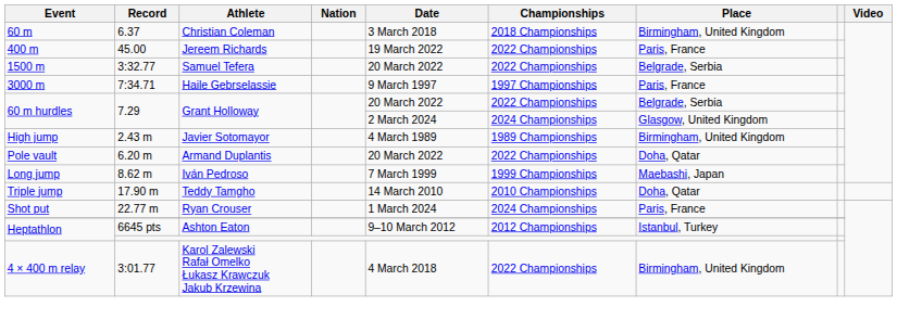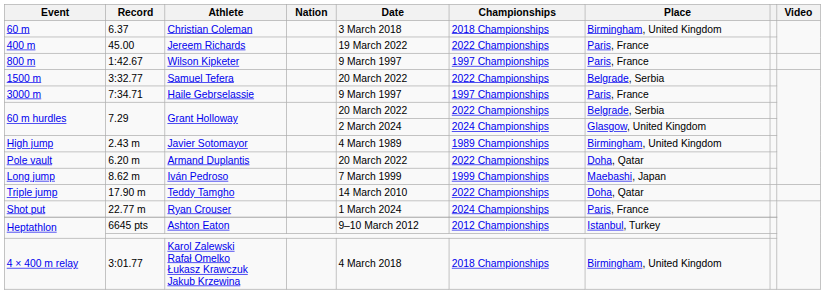 <table class="wikitable" style="font-size:95%; width: 95%">
 <tr>
 <th>Event</th>
 <th>Record</th>
 <th>Athlete</th>
 <th>Nation</th>
 <th>Date</th>
 <th>Championships</th>
 <th>Place</th>
 <th></th>
 <th>Video</th>
 </tr>
 <tr>
 <td><a href='#'>60 m</a></td>
 <td>6.37</td>
 <td><a href='#'>Christian Coleman</a></td>
 <td></td>
 <td>3 March 2018</td>
 <td><a href='#'>2018 Championships</a></td>
 <td><a href='#'>Birmingham</a>, United Kingdom</td>
 <td></td>
 </tr>
 <tr>
 <td><a href='#'>400 m</a></td>
 <td>45.00</td>
 <td><a href='#'>Jereem Richards</a></td>
 <td></td>
 <td>19 March 2022</td>
 <td><a href='#'>2022 Championships</a></td>
 <td><a href='#'>Paris</a>, France</td>
+<td></td>
+</tr>
+<tr>
+<td><a href='#'>800 m</a></td>
+<td>1:42.67</td>
+<td><a href='#'>Wilson Kipketer</a></td>
+<td></td>
+<td>9 March 1997</td>
+<td><a href='#'>1997 Championships</a></td>
+<td><a href='#'>Paris</a>, France</td>
+<td></td>
 <td></td>
 </tr>
 <tr>
 <td><a href='#'>1500 m</a></td>
 <td>3:32.77</td>
 <td><a href='#'>Samuel Tefera</a></td>
 <td></td>
 <td>20 March 2022</td>
 <td><a href='#'>2022 Championships</a></td>
 <td><a href='#'>Belgrade</a>, Serbia</td>
 <td></td>
 </tr>
 <tr>
 <td><a href='#'>3000 m</a></td>
 <td>7:34.71</td>
 <td><a href='#'>Haile Gebrselassie</a></td>
 <td></td>
 <td>9 March 1997</td>
 <td><a href='#'>1997 Championships</a></td>
 <td><a href='#'>Paris</a>, France</td>
 <td></td>
 </tr>
 <tr>
 <td rowspan=2><a href='#'>60 m hurdles</a></td>
 <td rowspan=2>7.29</td>
 <td rowspan=2><a href='#'>Grant Holloway</a></td>
 <td rowspan=2></td>
 <td>20 March 2022</td>
 <td><a href='#'>2022 Championships</a></td>
 <td><a href='#'>Belgrade</a>, Serbia</td>
 <td></td>
 </tr>
 <tr>
 <td>2 March 2024</td>
 <td><a href='#'>2024 Championships</a></td>
 <td><a href='#'>Glasgow</a>, United Kingdom</td>
 <td></td>
 </tr>
 <tr>
 <td><a href='#'>High jump</a></td>
 <td>2.43 m</td>
 <td><a href='#'>Javier Sotomayor</a></td>
 <td></td>
 <td>4 March 1989</td>
 <td><a href='#'>1989 Championships</a></td>
 <td><a href='#'>Birmingham</a>, United Kingdom</td>
 <td></td>
 </tr>
 <tr>
 <td><a href='#'>Pole vault</a></td>
 <td>6.20 m</td>
 <td><a href='#'>Armand Duplantis</a></td>
 <td></td>
 <td>20 March 2022</td>
 <td><a href='#'>2022 Championships</a></td>
 <td><a href='#'>Doha</a>, Qatar</td>
 <td></td>
 </tr>
 <tr>
 <td><a href='#'>Long jump</a></td>
 <td>8.62 m</td>
 <td><a href='#'>Iván Pedroso</a></td>
 <td></td>
 <td>7 March  1999</td>
 <td><a href='#'>1999 Championships</a></td>
 <td><a href='#'>Maebashi</a>, Japan</td>
 <td></td>
 </tr>
 <tr>
 <td><a href='#'>Triple jump</a></td>
 <td>17.90 m</td>
 <td><a href='#'>Teddy Tamgho</a></td>
 <td></td>
 <td>14 March 2010</td>
-<td><a href='#'>2010 Championships</a></td>
+<td><a href='#'>2022 Championships</a></td>
 <td><a href='#'>Doha</a>, Qatar</td>
 <td></td>
 <td></td>
 </tr>
 <tr>
 <td><a href='#'>Shot put</a></td>
 <td>22.77 m</td>
 <td><a href='#'>Ryan Crouser</a></td>
 <td></td>
 <td>1 March 2024</td>
 <td><a href='#'>2024 Championships</a></td>
 <td><a href='#'>Paris</a>, France</td>
 <td></td>
 </tr>
 <tr>
 </tr>
 <tr>
 <td rowspan=2><a href='#'>Heptathlon</a></td>
 <td>6645 pts</td>
 <td><a href='#'>Ashton Eaton</a></td>
 <td></td>
 <td>9–10 March 2012</td>
 <td><a href='#'>2012 Championships</a></td>
 <td><a href='#'>Istanbul</a>, Turkey</td>
 <td></td>
 </tr>
 <tr>
 <td colspan=6></td>
 <td></td>
 </tr>
 <tr>
 <td><a href='#'>4 × 400 m relay</a></td>
 <td>3:01.77</td>
 <td><a href='#'>Karol Zalewski</a><br><a href='#'>Rafał Omelko</a><br><a href='#'>Łukasz Krawczuk</a><br><a href='#'>Jakub Krzewina</a></td>
 <td></td>
 <td>4 March 2018</td>
-<td><a href='#'>2022 Championships</a></td>
+<td><a href='#'>2018 Championships</a></td>
 <td><a href='#'>Birmingham</a>, United Kingdom</td>
 <td></td>
 </tr>
 </table>
